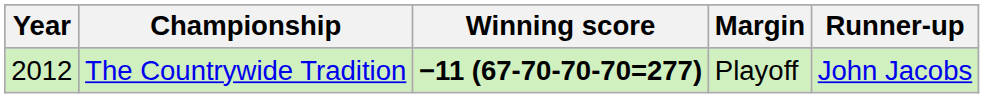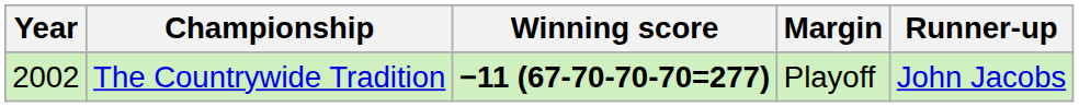 <table class="wikitable">
 <tr>
 <th>Year</th>
 <th>Championship</th>
 <th>Winning score</th>
 <th>Margin</th>
 <th>Runner-up</th>
 </tr>
 <tr style="background:#d0f0c0;">
-<td>2012</td>
+<td>2002</td>
 <td><a href='#'>The Countrywide Tradition</a></td>
 <td><strong>−11 (67-70-70-70=277)</strong></td>
 <td>Playoff</td>
 <td> <a href='#'>John Jacobs</a></td>
 </tr>
 </table>
